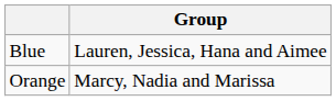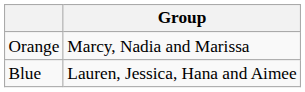 <table class="wikitable">
 <tr>
 <th></th>
 <th>Group</th>
 </tr>
 <tr>
+<td>Orange</td>
+<td>Marcy, Nadia and Marissa</td>
+</tr>
+<tr>
 <td>Blue</td>
 <td>Lauren, Jessica, Hana and Aimee</td>
 </tr>
-<tr>
-<td>Orange</td>
-<td>Marcy, Nadia and Marissa</td>
-</tr>
 </table>
